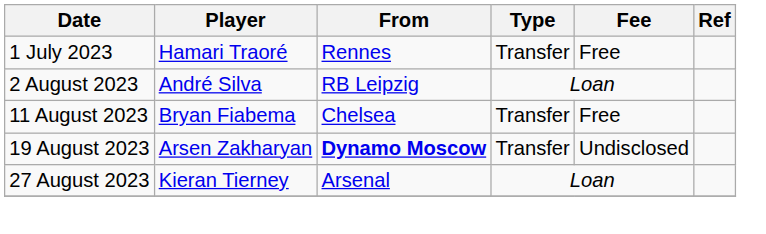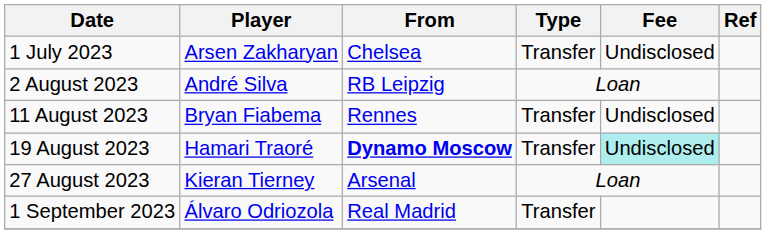 <table class="wikitable">
 <tr>
 <th>Date</th>
 <th>Player</th>
 <th>From</th>
 <th>Type</th>
 <th>Fee</th>
 <th>Ref</th>
 </tr>
 <tr>
 <td>1 July 2023</td>
-<td> <a href='#'>Hamari Traoré</a></td>
-<td> <a href='#'>Rennes</a></td>
+<td> <a href='#'>Arsen Zakharyan</a></td>
+<td> <a href='#'>Chelsea</a></td>
 <td>Transfer</td>
-<td>Free</td>
+<td>Undisclosed</td>
 <td></td>
 </tr>
 <tr>
 <td>2 August 2023</td>
 <td> <a href='#'>André Silva</a></td>
 <td> <a href='#'>RB Leipzig</a></td>
 <td colspan=2 align=center><em>Loan</em></td>
 <td></td>
 </tr>
 <tr>
 <td>11 August 2023</td>
 <td> <a href='#'>Bryan Fiabema</a></td>
-<td> <a href='#'>Chelsea</a></td>
+<td> <a href='#'>Rennes</a></td>
 <td>Transfer</td>
-<td>Free</td>
+<td>Undisclosed</td>
 <td></td>
 </tr>
 <tr>
 <td>19 August 2023</td>
-<td> <a href='#'>Arsen Zakharyan</a></td>
+<td> <a href='#'>Hamari Traoré</a></td>
 <td><strong> <a href='#'>Dynamo Moscow</a></strong></td>
 <td>Transfer</td>
-<td>Undisclosed</td>
+<td style="background: paleturquoise;">Undisclosed</td>
 <td></td>
 </tr>
 <tr>
 <td>27 August 2023</td>
 <td> <a href='#'>Kieran Tierney</a></td>
 <td> <a href='#'>Arsenal</a></td>
 <td colspan=2 align=center><em>Loan</em></td>
 <td></td>
 </tr>
 <tr>
+<td>1 September 2023</td>
+<td> <a href='#'>Álvaro Odriozola</a></td>
+<td><a href='#'>Real Madrid</a></td>
+<td>Transfer</td>
+<td></td>
+<td></td>
+</tr>
+<tr>
 </tr>
 </table>
